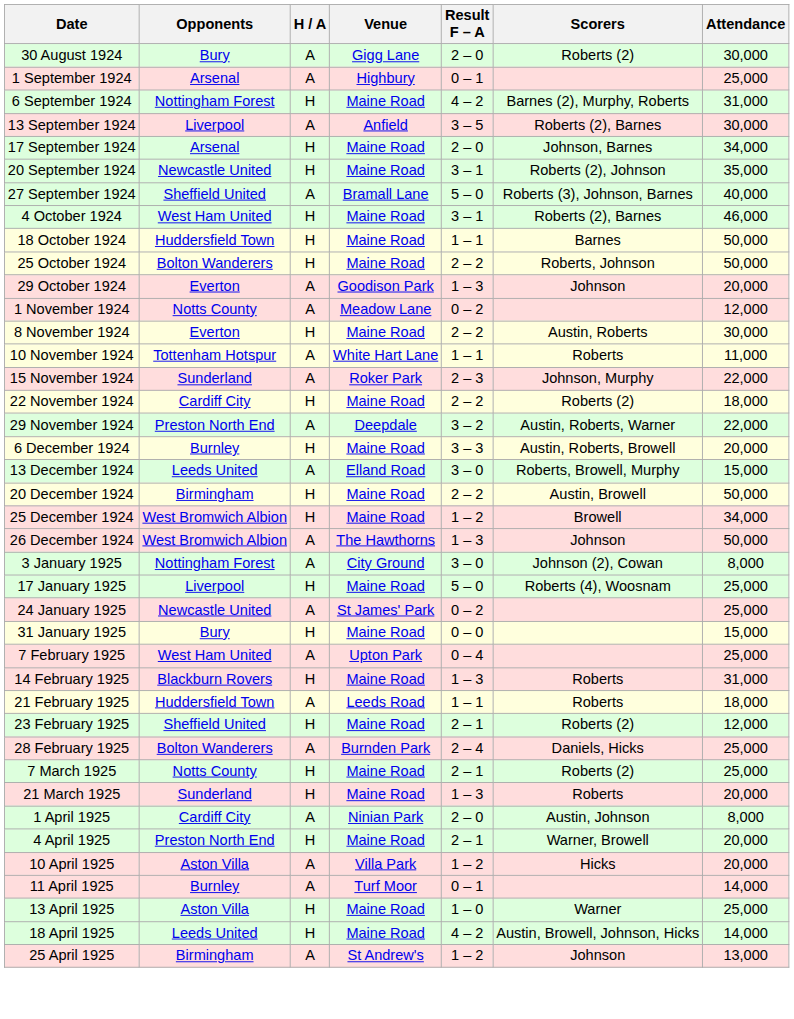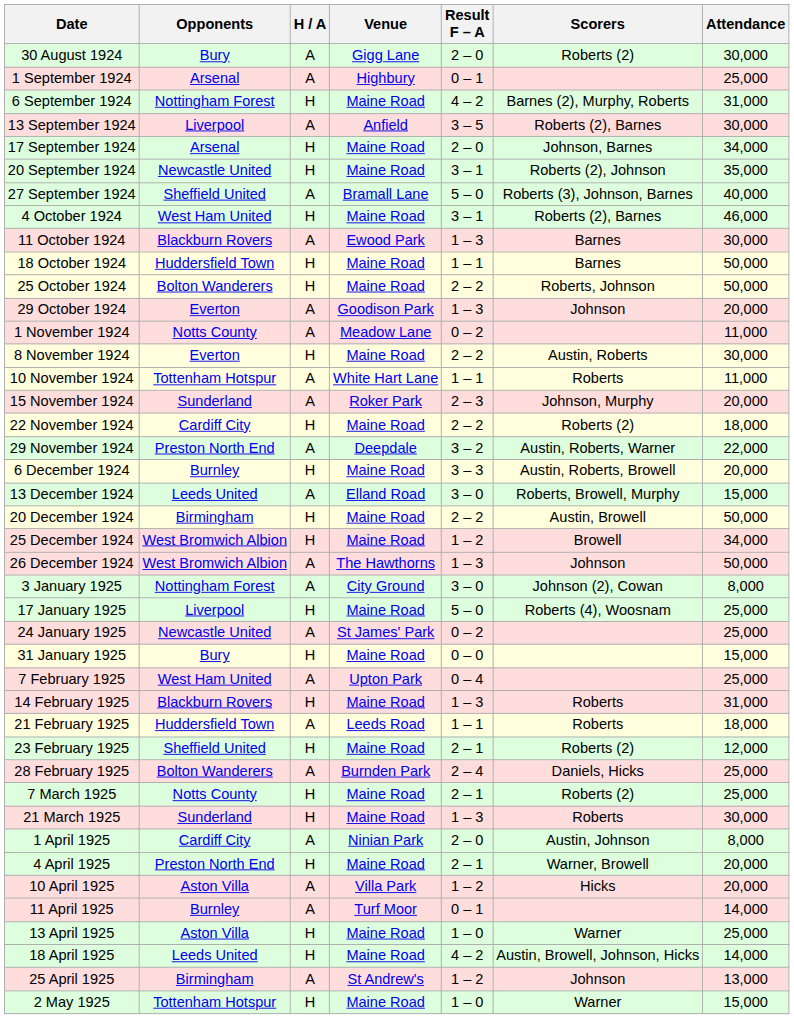 <table class="wikitable" style="text-align:center">
 <tr>
 <th>Date</th>
 <th>Opponents</th>
 <th>H / A</th>
 <th>Venue</th>
 <th>Result<br>F – A</th>
 <th>Scorers</th>
 <th>Attendance</th>
 </tr>
 <tr bgcolor="#ddffdd">
 <td>30 August 1924</td>
 <td><a href='#'>Bury</a></td>
 <td>A</td>
 <td><a href='#'>Gigg Lane</a></td>
 <td>2 – 0</td>
 <td>Roberts (2)</td>
 <td>30,000</td>
 </tr>
 <tr bgcolor="#ffdddd">
 <td>1 September 1924</td>
 <td><a href='#'>Arsenal</a></td>
 <td>A</td>
 <td><a href='#'>Highbury</a></td>
 <td>0 – 1</td>
 <td></td>
 <td>25,000</td>
 </tr>
 <tr bgcolor="#ddffdd">
 <td>6 September 1924</td>
 <td><a href='#'>Nottingham Forest</a></td>
 <td>H</td>
 <td><a href='#'>Maine Road</a></td>
 <td>4 – 2</td>
 <td>Barnes (2), Murphy, Roberts</td>
 <td>31,000</td>
 </tr>
 <tr bgcolor="#ffdddd">
 <td>13 September 1924</td>
 <td><a href='#'>Liverpool</a></td>
 <td>A</td>
 <td><a href='#'>Anfield</a></td>
 <td>3 – 5</td>
 <td>Roberts (2), Barnes</td>
 <td>30,000</td>
 </tr>
 <tr bgcolor="#ddffdd">
 <td>17 September 1924</td>
 <td><a href='#'>Arsenal</a></td>
 <td>H</td>
 <td><a href='#'>Maine Road</a></td>
 <td>2 – 0</td>
 <td>Johnson, Barnes</td>
 <td>34,000</td>
 </tr>
 <tr bgcolor="#ddffdd">
 <td>20 September 1924</td>
 <td><a href='#'>Newcastle United</a></td>
 <td>H</td>
 <td><a href='#'>Maine Road</a></td>
 <td>3 – 1</td>
 <td>Roberts (2), Johnson</td>
 <td>35,000</td>
 </tr>
 <tr bgcolor="#ddffdd">
 <td>27 September 1924</td>
 <td><a href='#'>Sheffield United</a></td>
 <td>A</td>
 <td><a href='#'>Bramall Lane</a></td>
 <td>5 – 0</td>
 <td>Roberts (3), Johnson, Barnes</td>
 <td>40,000</td>
 </tr>
 <tr bgcolor="#ddffdd">
 <td>4 October 1924</td>
 <td><a href='#'>West Ham United</a></td>
 <td>H</td>
 <td><a href='#'>Maine Road</a></td>
 <td>3 – 1</td>
 <td>Roberts (2), Barnes</td>
 <td>46,000</td>
 </tr>
+<tr bgcolor="#ffdddd">
+<td>11 October 1924</td>
+<td><a href='#'>Blackburn Rovers</a></td>
+<td>A</td>
+<td><a href='#'>Ewood Park</a></td>
+<td>1 – 3</td>
+<td>Barnes</td>
+<td>30,000</td>
+</tr>
 <tr bgcolor="#ffffdd">
 <td>18 October 1924</td>
 <td><a href='#'>Huddersfield Town</a></td>
 <td>H</td>
 <td><a href='#'>Maine Road</a></td>
 <td>1 – 1</td>
 <td>Barnes</td>
 <td>50,000</td>
 </tr>
 <tr bgcolor="#ffffdd">
 <td>25 October 1924</td>
 <td><a href='#'>Bolton Wanderers</a></td>
 <td>H</td>
 <td><a href='#'>Maine Road</a></td>
 <td>2 – 2</td>
 <td>Roberts, Johnson</td>
 <td>50,000</td>
 </tr>
 <tr bgcolor="#ffdddd">
 <td>29 October 1924</td>
 <td><a href='#'>Everton</a></td>
 <td>A</td>
 <td><a href='#'>Goodison Park</a></td>
 <td>1 – 3</td>
 <td>Johnson</td>
 <td>20,000</td>
 </tr>
 <tr bgcolor="#ffdddd">
 <td>1 November 1924</td>
 <td><a href='#'>Notts County</a></td>
 <td>A</td>
 <td><a href='#'>Meadow Lane</a></td>
 <td>0 – 2</td>
 <td></td>
-<td>12,000</td>
+<td>11,000</td>
 </tr>
 <tr bgcolor="#ffffdd">
 <td>8 November 1924</td>
 <td><a href='#'>Everton</a></td>
 <td>H</td>
 <td><a href='#'>Maine Road</a></td>
 <td>2 – 2</td>
 <td>Austin, Roberts</td>
 <td>30,000</td>
 </tr>
 <tr bgcolor="#ffffdd">
 <td>10 November 1924</td>
 <td><a href='#'>Tottenham Hotspur</a></td>
 <td>A</td>
 <td><a href='#'>White Hart Lane</a></td>
 <td>1 – 1</td>
 <td>Roberts</td>
 <td>11,000</td>
 </tr>
 <tr bgcolor="#ffdddd">
 <td>15 November 1924</td>
 <td><a href='#'>Sunderland</a></td>
 <td>A</td>
 <td><a href='#'>Roker Park</a></td>
 <td>2 – 3</td>
 <td>Johnson, Murphy</td>
-<td>22,000</td>
+<td>20,000</td>
 </tr>
 <tr bgcolor="#ffffdd">
 <td>22 November 1924</td>
 <td><a href='#'>Cardiff City</a></td>
 <td>H</td>
 <td><a href='#'>Maine Road</a></td>
 <td>2 – 2</td>
 <td>Roberts (2)</td>
 <td>18,000</td>
 </tr>
 <tr bgcolor="#ddffdd">
 <td>29 November 1924</td>
 <td><a href='#'>Preston North End</a></td>
 <td>A</td>
 <td><a href='#'>Deepdale</a></td>
 <td>3 – 2</td>
 <td>Austin, Roberts, Warner</td>
 <td>22,000</td>
 </tr>
 <tr bgcolor="#ffffdd">
 <td>6 December 1924</td>
 <td><a href='#'>Burnley</a></td>
 <td>H</td>
 <td><a href='#'>Maine Road</a></td>
 <td>3 – 3</td>
 <td>Austin, Roberts, Browell</td>
 <td>20,000</td>
 </tr>
 <tr bgcolor="#ddffdd">
 <td>13 December 1924</td>
 <td><a href='#'>Leeds United</a></td>
 <td>A</td>
 <td><a href='#'>Elland Road</a></td>
 <td>3 – 0</td>
 <td>Roberts, Browell, Murphy</td>
 <td>15,000</td>
 </tr>
 <tr bgcolor="#ffffdd">
 <td>20 December 1924</td>
 <td><a href='#'>Birmingham</a></td>
 <td>H</td>
 <td><a href='#'>Maine Road</a></td>
 <td>2 – 2</td>
 <td>Austin, Browell</td>
 <td>50,000</td>
 </tr>
 <tr bgcolor="#ffdddd">
 <td>25 December 1924</td>
 <td><a href='#'>West Bromwich Albion</a></td>
 <td>H</td>
 <td><a href='#'>Maine Road</a></td>
 <td>1 – 2</td>
 <td>Browell</td>
 <td>34,000</td>
 </tr>
 <tr bgcolor="#ffdddd">
 <td>26 December 1924</td>
 <td><a href='#'>West Bromwich Albion</a></td>
 <td>A</td>
 <td><a href='#'>The Hawthorns</a></td>
 <td>1 – 3</td>
 <td>Johnson</td>
 <td>50,000</td>
 </tr>
 <tr bgcolor="#ddffdd">
 <td>3 January 1925</td>
 <td><a href='#'>Nottingham Forest</a></td>
 <td>A</td>
 <td><a href='#'>City Ground</a></td>
 <td>3 – 0</td>
 <td>Johnson (2), Cowan</td>
 <td>8,000</td>
 </tr>
 <tr bgcolor="#ddffdd">
 <td>17 January 1925</td>
 <td><a href='#'>Liverpool</a></td>
 <td>H</td>
 <td><a href='#'>Maine Road</a></td>
 <td>5 – 0</td>
 <td>Roberts (4), Woosnam</td>
 <td>25,000</td>
 </tr>
 <tr bgcolor="#ffdddd">
 <td>24 January 1925</td>
 <td><a href='#'>Newcastle United</a></td>
 <td>A</td>
 <td><a href='#'>St James' Park</a></td>
 <td>0 – 2</td>
 <td></td>
 <td>25,000</td>
 </tr>
 <tr bgcolor="#ffffdd">
 <td>31 January 1925</td>
 <td><a href='#'>Bury</a></td>
 <td>H</td>
 <td><a href='#'>Maine Road</a></td>
 <td>0 – 0</td>
 <td></td>
 <td>15,000</td>
 </tr>
 <tr bgcolor="#ffdddd">
 <td>7 February 1925</td>
 <td><a href='#'>West Ham United</a></td>
 <td>A</td>
 <td><a href='#'>Upton Park</a></td>
 <td>0 – 4</td>
 <td></td>
 <td>25,000</td>
 </tr>
 <tr bgcolor="#ffdddd">
 <td>14 February 1925</td>
 <td><a href='#'>Blackburn Rovers</a></td>
 <td>H</td>
 <td><a href='#'>Maine Road</a></td>
 <td>1 – 3</td>
 <td>Roberts</td>
 <td>31,000</td>
 </tr>
 <tr bgcolor="#ffffdd">
 <td>21 February 1925</td>
 <td><a href='#'>Huddersfield Town</a></td>
 <td>A</td>
 <td><a href='#'>Leeds Road</a></td>
 <td>1 – 1</td>
 <td>Roberts</td>
 <td>18,000</td>
 </tr>
 <tr bgcolor="#ddffdd">
 <td>23 February 1925</td>
 <td><a href='#'>Sheffield United</a></td>
 <td>H</td>
 <td><a href='#'>Maine Road</a></td>
 <td>2 – 1</td>
 <td>Roberts (2)</td>
 <td>12,000</td>
 </tr>
 <tr bgcolor="#ffdddd">
 <td>28 February 1925</td>
 <td><a href='#'>Bolton Wanderers</a></td>
 <td>A</td>
 <td><a href='#'>Burnden Park</a></td>
 <td>2 – 4</td>
 <td>Daniels, Hicks</td>
 <td>25,000</td>
 </tr>
 <tr bgcolor="#ddffdd">
 <td>7 March 1925</td>
 <td><a href='#'>Notts County</a></td>
 <td>H</td>
 <td><a href='#'>Maine Road</a></td>
 <td>2 – 1</td>
 <td>Roberts (2)</td>
 <td>25,000</td>
 </tr>
 <tr bgcolor="#ffdddd">
 <td>21 March 1925</td>
 <td><a href='#'>Sunderland</a></td>
 <td>H</td>
 <td><a href='#'>Maine Road</a></td>
 <td>1 – 3</td>
 <td>Roberts</td>
-<td>20,000</td>
+<td>30,000</td>
 </tr>
 <tr bgcolor="#ddffdd">
 <td>1 April 1925</td>
 <td><a href='#'>Cardiff City</a></td>
 <td>A</td>
 <td><a href='#'>Ninian Park</a></td>
 <td>2 – 0</td>
 <td>Austin, Johnson</td>
 <td>8,000</td>
 </tr>
 <tr bgcolor="#ddffdd">
 <td>4 April 1925</td>
 <td><a href='#'>Preston North End</a></td>
 <td>H</td>
 <td><a href='#'>Maine Road</a></td>
 <td>2 – 1</td>
 <td>Warner, Browell</td>
 <td>20,000</td>
 </tr>
 <tr bgcolor="#ffdddd">
 <td>10 April 1925</td>
 <td><a href='#'>Aston Villa</a></td>
 <td>A</td>
 <td><a href='#'>Villa Park</a></td>
 <td>1 – 2</td>
 <td>Hicks</td>
 <td>20,000</td>
 </tr>
 <tr bgcolor="#ffdddd">
 <td>11 April 1925</td>
 <td><a href='#'>Burnley</a></td>
 <td>A</td>
 <td><a href='#'>Turf Moor</a></td>
 <td>0 – 1</td>
 <td></td>
 <td>14,000</td>
 </tr>
 <tr bgcolor="#ddffdd">
 <td>13 April 1925</td>
 <td><a href='#'>Aston Villa</a></td>
 <td>H</td>
 <td><a href='#'>Maine Road</a></td>
 <td>1 – 0</td>
 <td>Warner</td>
 <td>25,000</td>
 </tr>
 <tr bgcolor="#ddffdd">
 <td>18 April 1925</td>
 <td><a href='#'>Leeds United</a></td>
 <td>H</td>
 <td><a href='#'>Maine Road</a></td>
 <td>4 – 2</td>
 <td>Austin, Browell, Johnson, Hicks</td>
 <td>14,000</td>
 </tr>
 <tr bgcolor="#ffdddd">
 <td>25 April 1925</td>
 <td><a href='#'>Birmingham</a></td>
 <td>A</td>
 <td><a href='#'>St Andrew's</a></td>
 <td>1 – 2</td>
 <td>Johnson</td>
 <td>13,000</td>
 </tr>
+<tr bgcolor="#ddffdd">
+<td>2 May 1925</td>
+<td><a href='#'>Tottenham Hotspur</a></td>
+<td>H</td>
+<td><a href='#'>Maine Road</a></td>
+<td>1 – 0</td>
+<td>Warner</td>
+<td>15,000</td>
+</tr>
 </table>
